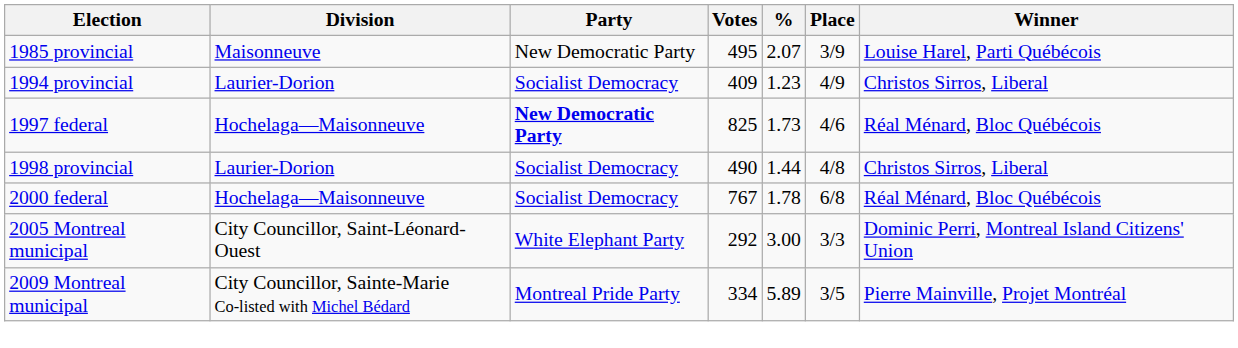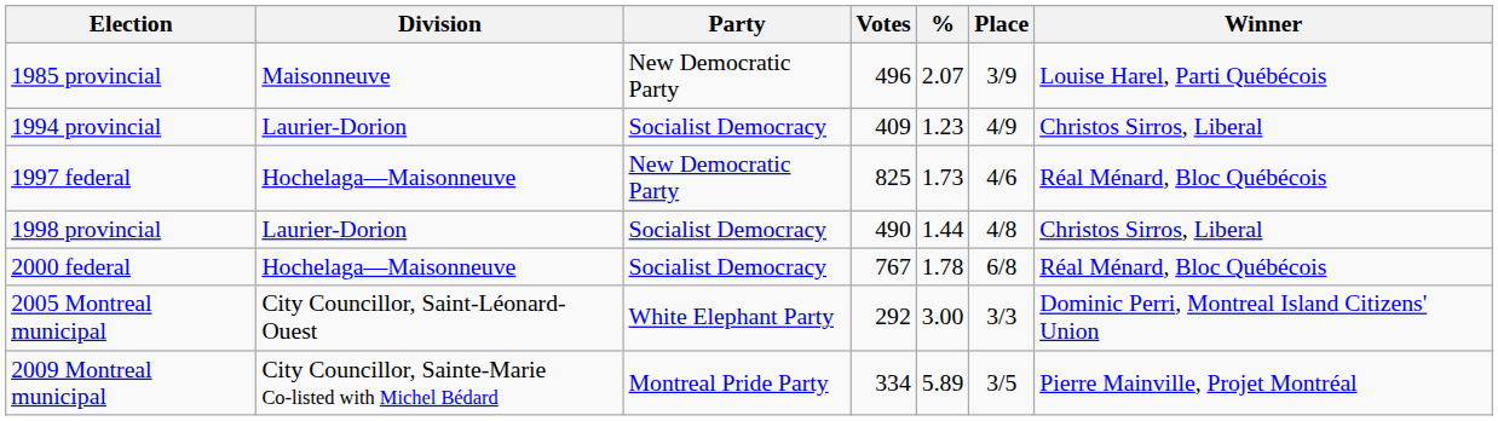 <table class="wikitable" width="1000">
 <tr>
 <th align="left">Election</th>
 <th align="left">Division</th>
 <th align="left">Party</th>
 <th align="right">Votes</th>
 <th align="right">%</th>
 <th align="center">Place</th>
 <th align="center">Winner</th>
 </tr>
 <tr>
 <td align="left"><a href='#'>1985 provincial</a></td>
 <td align="left"><a href='#'>Maisonneuve</a></td>
 <td align="left">New Democratic Party</td>
-<td align="right">495</td>
+<td align="right">496</td>
 <td align="right">2.07</td>
 <td align="center">3/9</td>
 <td align="left"><a href='#'>Louise Harel</a>, <a href='#'>Parti Québécois</a></td>
 </tr>
 <tr>
 <td align="left"><a href='#'>1994 provincial</a></td>
 <td align="left"><a href='#'>Laurier-Dorion</a></td>
 <td align="left"><a href='#'>Socialist Democracy</a></td>
 <td align="right">409</td>
 <td align="right">1.23</td>
 <td align="center">4/9</td>
 <td align="left"><a href='#'>Christos Sirros</a>, <a href='#'>Liberal</a></td>
 </tr>
 <tr>
 <td align="left"><a href='#'>1997 federal</a></td>
 <td align="left"><a href='#'>Hochelaga—Maisonneuve</a></td>
-<td align="left"><strong><a href='#'>New Democratic Party</a></strong></td>
+<td align="left"><a href='#'>New Democratic Party</a></td>
 <td align="right">825</td>
 <td align="right">1.73</td>
 <td align="center">4/6</td>
 <td align="left"><a href='#'>Réal Ménard</a>, <a href='#'>Bloc Québécois</a></td>
 </tr>
 <tr>
 <td align="left"><a href='#'>1998 provincial</a></td>
 <td align="left"><a href='#'>Laurier-Dorion</a></td>
 <td align="left"><a href='#'>Socialist Democracy</a></td>
 <td align="right">490</td>
 <td align="right">1.44</td>
 <td align="center">4/8</td>
 <td align="left"><a href='#'>Christos Sirros</a>, <a href='#'>Liberal</a></td>
 </tr>
 <tr>
 <td align="left"><a href='#'>2000 federal</a></td>
 <td align="left"><a href='#'>Hochelaga—Maisonneuve</a></td>
 <td align="left"><a href='#'>Socialist Democracy</a></td>
 <td align="right">767</td>
 <td align="right">1.78</td>
 <td align="center">6/8</td>
 <td align="left"><a href='#'>Réal Ménard</a>, <a href='#'>Bloc Québécois</a></td>
 </tr>
 <tr>
 <td align="left"><a href='#'>2005 Montreal municipal</a></td>
 <td align="left">City Councillor, Saint-Léonard-Ouest</td>
 <td align="left"><a href='#'>White Elephant Party</a></td>
 <td align="right">292</td>
 <td align="right">3.00</td>
 <td align="center">3/3</td>
 <td align="left"><a href='#'>Dominic Perri</a>, <a href='#'>Montreal Island Citizens' Union</a></td>
 </tr>
 <tr>
 <td align="left"><a href='#'>2009 Montreal municipal</a></td>
 <td align="left">City Councillor, Sainte-Marie<br><small>Co-listed with <a href='#'>Michel Bédard</a></small></td>
 <td align="left"><a href='#'>Montreal Pride Party</a></td>
 <td align="right">334</td>
 <td align="right">5.89</td>
 <td align="center">3/5</td>
 <td align="left"><a href='#'>Pierre Mainville</a>, <a href='#'>Projet Montréal</a></td>
 </tr>
 </table>
